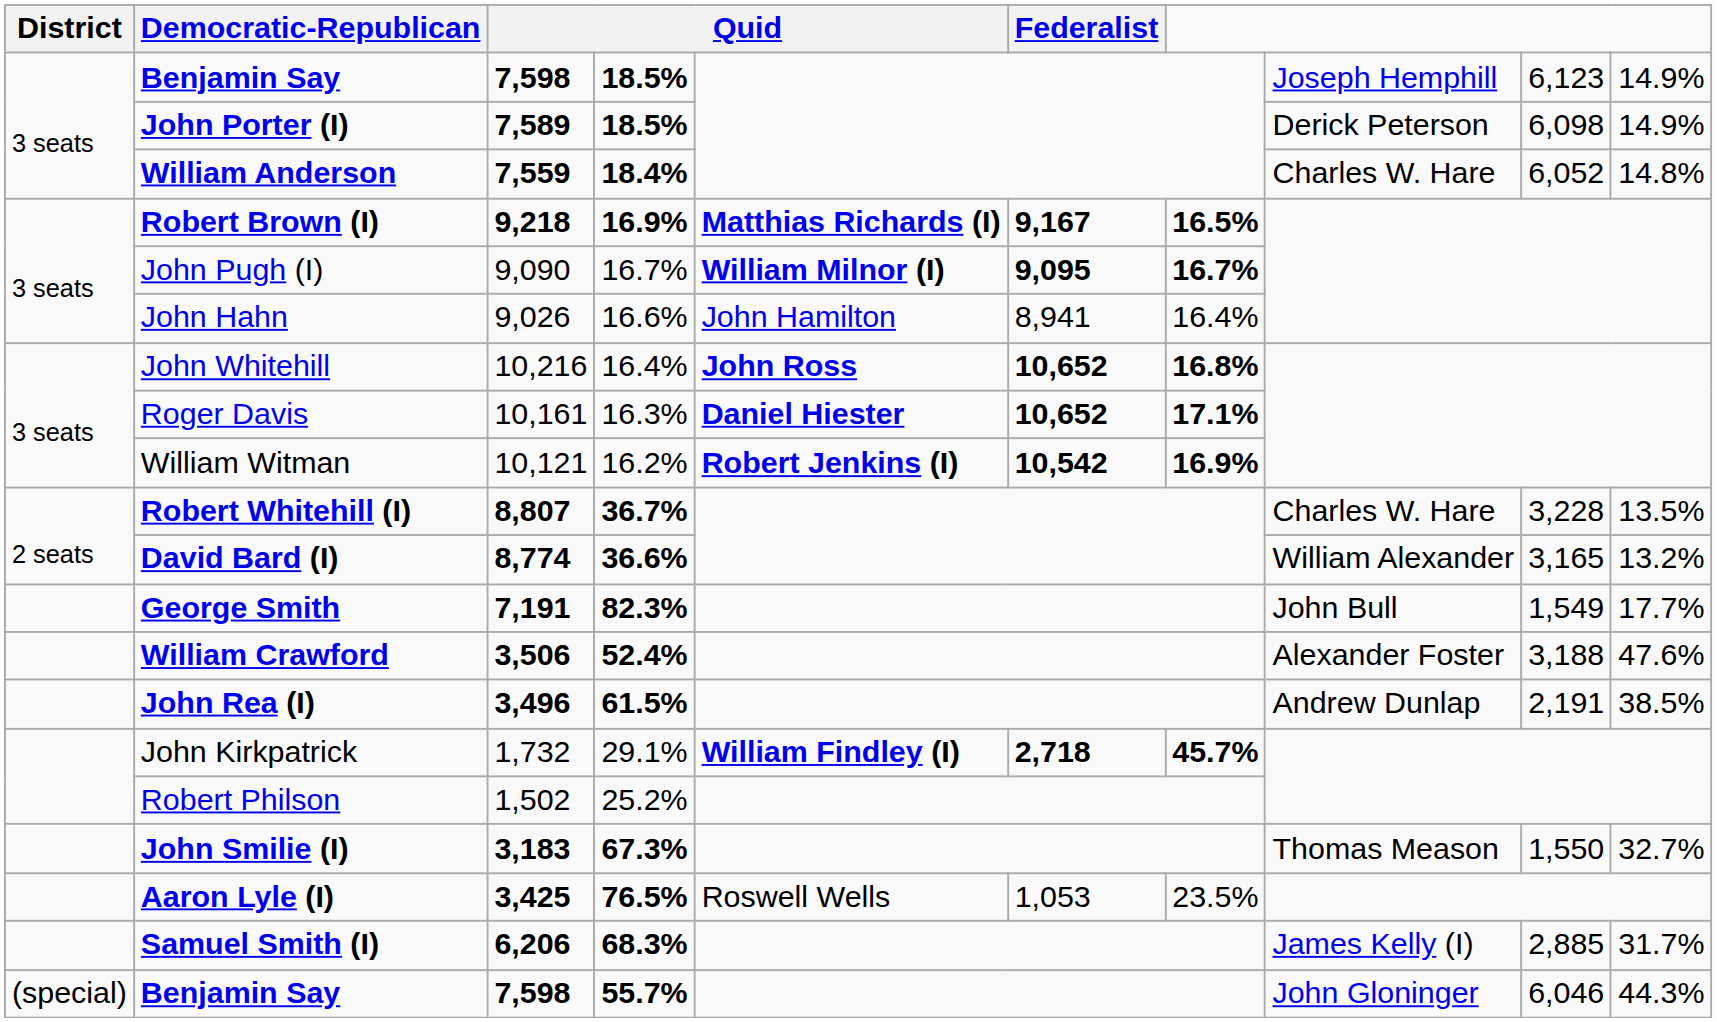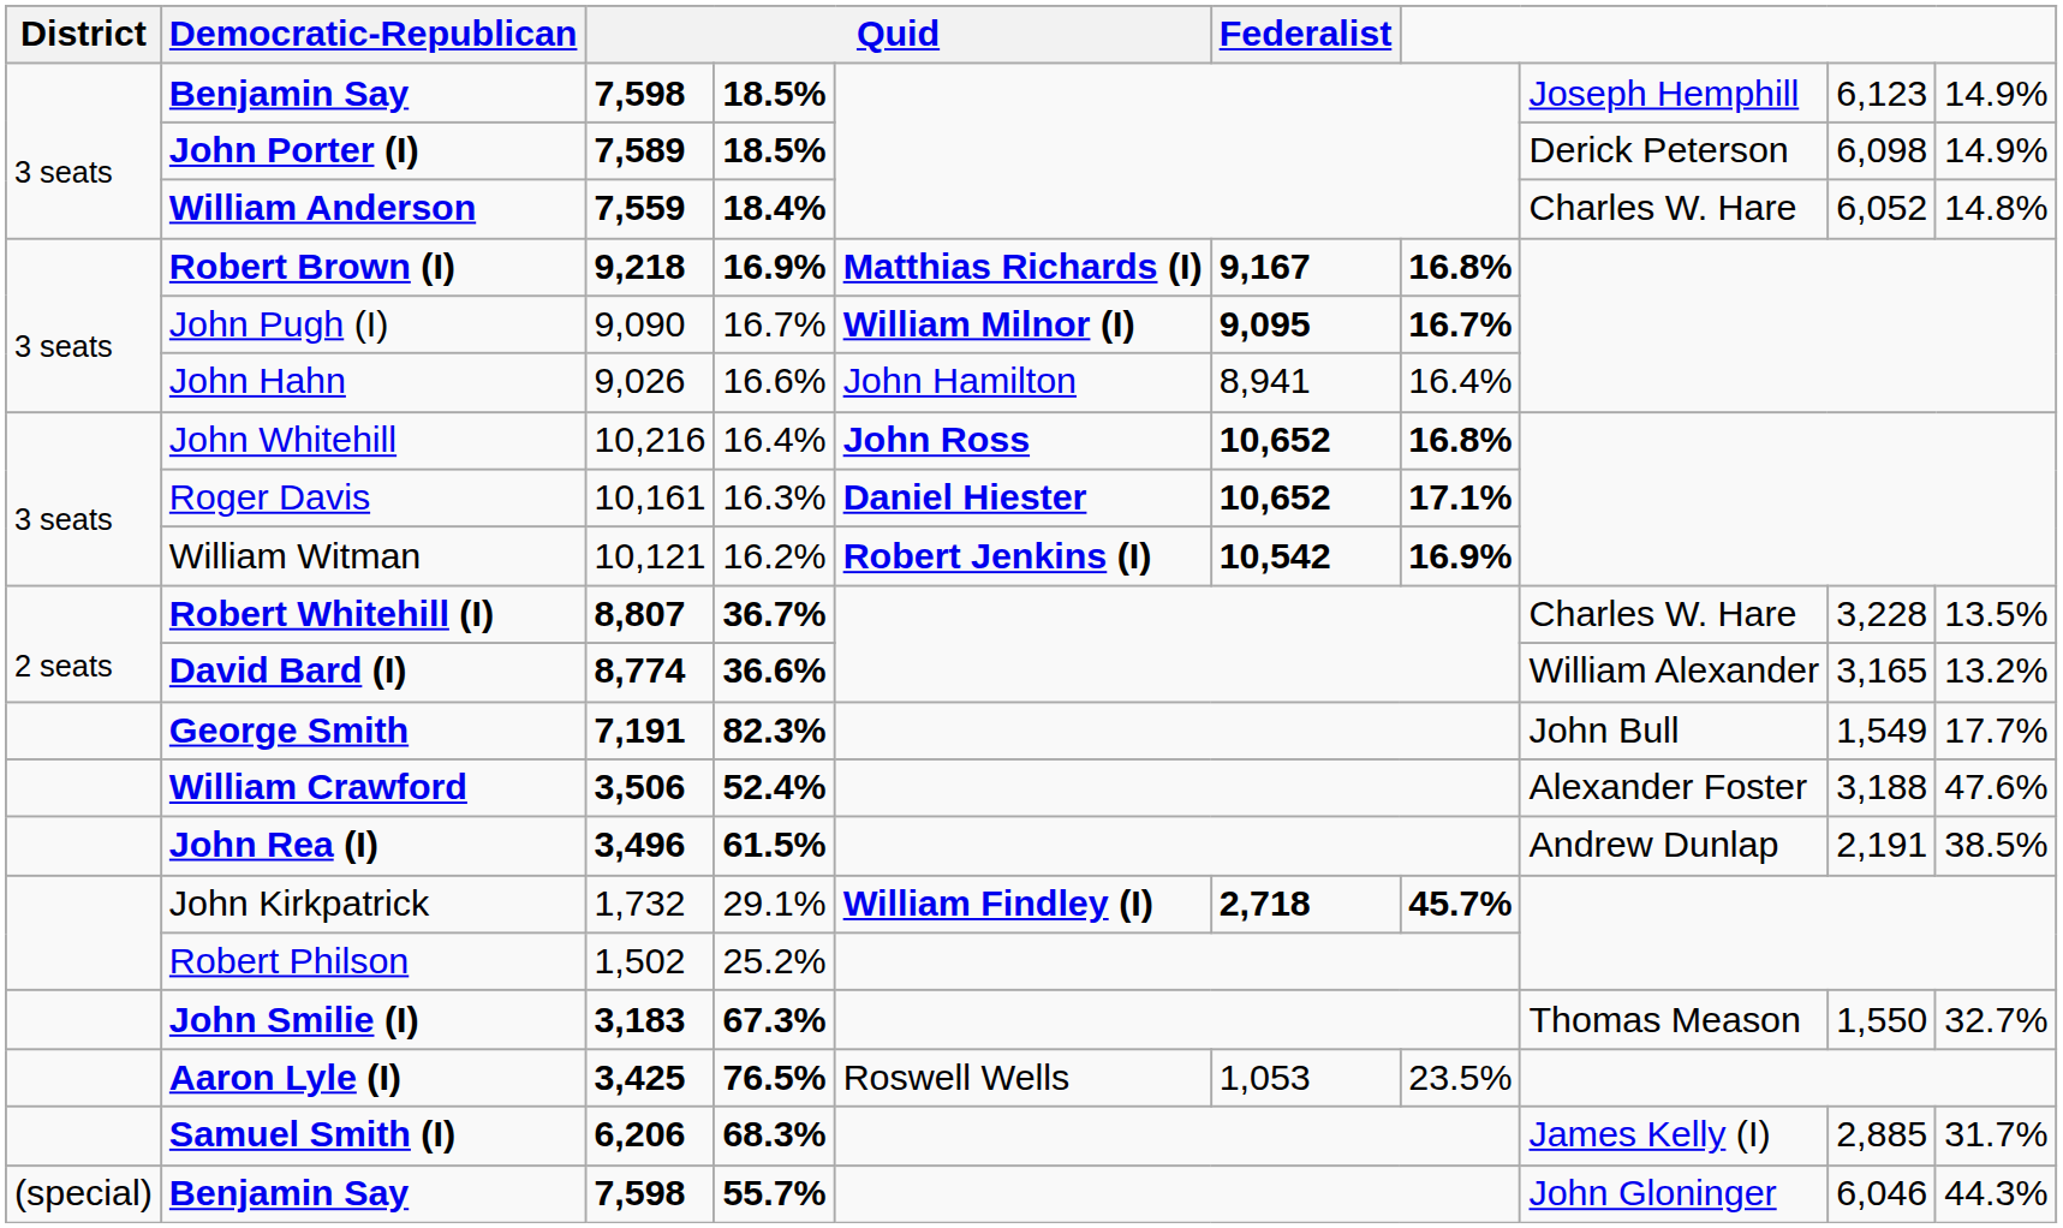 <table class=wikitable>
 <tr>
 <th>District</th>
 <th><a href='#'>Democratic-Republican</a></th>
 <th colspan=3><a href='#'>Quid</a></th>
 <th><a href='#'>Federalist</a></th>
 </tr>
 <tr>
 <td rowspan=3><br><small>3 seats</small></td>
 <td><strong><a href='#'>Benjamin Say</a></strong></td>
 <td><strong>7,598</strong></td>
 <td><strong>18.5%</strong></td>
 <td colspan=3 rowspan=3></td>
 <td><a href='#'>Joseph Hemphill</a></td>
 <td>6,123</td>
 <td>14.9%</td>
 </tr>
 <tr>
 <td><strong><a href='#'>John Porter</a> (I)</strong></td>
 <td><strong>7,589</strong></td>
 <td><strong>18.5%</strong></td>
 <td>Derick Peterson</td>
 <td>6,098</td>
 <td>14.9%</td>
 </tr>
 <tr>
 <td><strong><a href='#'>William Anderson</a></strong></td>
 <td><strong>7,559</strong></td>
 <td><strong>18.4%</strong></td>
 <td>Charles W. Hare</td>
 <td>6,052</td>
 <td>14.8%</td>
 </tr>
 <tr>
 <td rowspan=3><br><small>3 seats</small></td>
 <td><strong><a href='#'>Robert Brown</a> (I)</strong></td>
 <td><strong>9,218</strong></td>
 <td><strong>16.9%</strong></td>
 <td><strong><a href='#'>Matthias Richards</a> (I)</strong></td>
 <td><strong>9,167</strong></td>
-<td><strong>16.5%</strong></td>
+<td><strong>16.8%</strong></td>
 <td colspan=3 rowspan=3></td>
 </tr>
 <tr>
 <td><a href='#'>John Pugh</a> (I)</td>
 <td>9,090</td>
 <td>16.7%</td>
 <td><strong><a href='#'>William Milnor</a> (I)</strong></td>
 <td><strong>9,095</strong></td>
 <td><strong>16.7%</strong></td>
 </tr>
 <tr>
 <td><a href='#'>John Hahn</a></td>
 <td>9,026</td>
 <td>16.6%</td>
 <td><a href='#'>John Hamilton</a></td>
 <td>8,941</td>
 <td>16.4%</td>
 </tr>
 <tr>
 <td rowspan=3><br><small>3 seats</small></td>
 <td><a href='#'>John Whitehill</a></td>
 <td>10,216</td>
 <td>16.4%</td>
 <td><strong><a href='#'>John Ross</a></strong></td>
 <td><strong>10,652</strong></td>
 <td><strong>16.8%</strong></td>
 </tr>
 <tr>
 <td><a href='#'>Roger Davis</a></td>
 <td>10,161</td>
 <td>16.3%</td>
 <td><strong><a href='#'>Daniel Hiester</a></strong></td>
 <td><strong>10,652</strong></td>
 <td><strong>17.1%</strong></td>
 </tr>
 <tr>
 <td>William Witman</td>
 <td>10,121</td>
 <td>16.2%</td>
 <td><strong><a href='#'>Robert Jenkins</a> (I)</strong></td>
 <td><strong>10,542</strong></td>
 <td><strong>16.9%</strong></td>
 </tr>
 <tr>
 <td rowspan=2><br><small>2 seats</small></td>
 <td><strong><a href='#'>Robert Whitehill</a> (I)</strong></td>
 <td><strong>8,807</strong></td>
 <td><strong>36.7%</strong></td>
 <td colspan=3 rowspan=2></td>
 <td>Charles W. Hare</td>
 <td>3,228</td>
 <td>13.5%</td>
 </tr>
 <tr>
 <td><strong><a href='#'>David Bard</a> (I)</strong></td>
 <td><strong>8,774</strong></td>
 <td><strong>36.6%</strong></td>
 <td>William Alexander</td>
 <td>3,165</td>
 <td>13.2%</td>
 </tr>
 <tr>
 <td></td>
 <td><strong><a href='#'>George Smith</a></strong></td>
 <td><strong>7,191</strong></td>
 <td><strong>82.3%</strong></td>
 <td colspan=3></td>
 <td>John Bull</td>
 <td>1,549</td>
 <td>17.7%</td>
 </tr>
 <tr>
 <td></td>
 <td><strong><a href='#'>William Crawford</a></strong></td>
 <td><strong>3,506</strong></td>
 <td><strong>52.4%</strong></td>
 <td colspan=3></td>
 <td>Alexander Foster</td>
 <td>3,188</td>
 <td>47.6%</td>
 </tr>
 <tr>
 <td></td>
 <td><strong><a href='#'>John Rea</a> (I)</strong></td>
 <td><strong>3,496</strong></td>
 <td><strong>61.5%</strong></td>
 <td colspan=3></td>
 <td>Andrew Dunlap</td>
 <td>2,191</td>
 <td>38.5%</td>
 </tr>
 <tr>
 <td rowspan=2></td>
 <td>John Kirkpatrick</td>
 <td>1,732</td>
 <td>29.1%</td>
 <td><strong><a href='#'>William Findley</a> (I)</strong></td>
 <td><strong>2,718</strong></td>
 <td><strong>45.7%</strong></td>
 <td colspan=3 rowspan=2></td>
 </tr>
 <tr>
 <td><a href='#'>Robert Philson</a></td>
 <td>1,502</td>
 <td>25.2%</td>
 <td colspan=3></td>
 </tr>
 <tr>
 <td></td>
 <td><strong><a href='#'>John Smilie</a> (I)</strong></td>
 <td><strong>3,183</strong></td>
 <td><strong>67.3%</strong></td>
 <td colspan=3></td>
 <td>Thomas Meason</td>
 <td>1,550</td>
 <td>32.7%</td>
 </tr>
 <tr>
 <td></td>
 <td><strong><a href='#'>Aaron Lyle</a> (I)</strong></td>
 <td><strong>3,425</strong></td>
 <td><strong>76.5%</strong></td>
 <td>Roswell Wells</td>
 <td>1,053</td>
 <td>23.5%</td>
 <td colspan=3></td>
 </tr>
 <tr>
 <td></td>
 <td><strong><a href='#'>Samuel Smith</a> (I)</strong></td>
 <td><strong>6,206</strong></td>
 <td><strong>68.3%</strong></td>
 <td colspan=3></td>
 <td><a href='#'>James Kelly</a> (I)</td>
 <td>2,885</td>
 <td>31.7%</td>
 </tr>
 <tr>
 <td> (special)</td>
 <td><strong><a href='#'>Benjamin Say</a></strong></td>
 <td><strong>7,598</strong></td>
 <td><strong>55.7%</strong></td>
 <td colspan=3></td>
 <td><a href='#'>John Gloninger</a></td>
 <td>6,046</td>
 <td>44.3%</td>
 </tr>
 </table>
